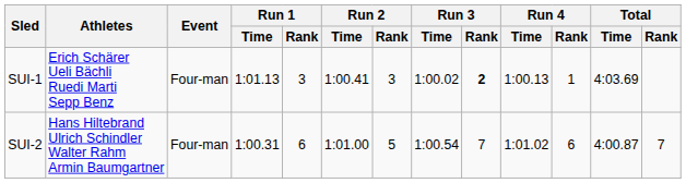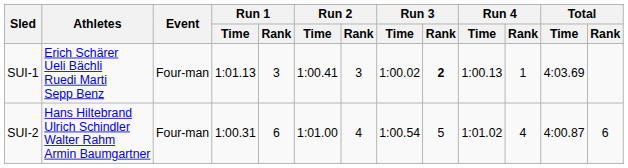 <table class="wikitable"  border="1" style="font-size:90%">
 <tr>
 <th rowspan="2">Sled</th>
 <th rowspan="2">Athletes</th>
 <th rowspan="2">Event</th>
 <th colspan="2">Run 1</th>
 <th colspan="2">Run 2</th>
 <th colspan="2">Run 3</th>
 <th colspan="2">Run 4</th>
 <th colspan="2">Total</th>
 </tr>
 <tr>
 <th>Time</th>
 <th>Rank</th>
 <th>Time</th>
 <th>Rank</th>
 <th>Time</th>
 <th>Rank</th>
 <th>Time</th>
 <th>Rank</th>
 <th>Time</th>
 <th>Rank</th>
 </tr>
 <tr>
 <td align="center">SUI-1</td>
 <td><a href='#'>Erich Schärer</a><br><a href='#'>Ueli Bächli</a><br><a href='#'>Ruedi Marti</a><br><a href='#'>Sepp Benz</a></td>
 <td>Four-man</td>
 <td align="center">1:01.13</td>
 <td align="center">3</td>
 <td align="center">1:00.41</td>
 <td align="center">3</td>
 <td align="center">1:00.02</td>
 <td align="center"><strong>2</strong></td>
 <td align="center">1:00.13</td>
 <td align="center">1</td>
 <td align="center">4:03.69</td>
 <td align="center"></td>
 </tr>
 <tr>
 <td align="center">SUI-2</td>
 <td><a href='#'>Hans Hiltebrand</a><br><a href='#'>Ulrich Schindler</a><br><a href='#'>Walter Rahm</a><br><a href='#'>Armin Baumgartner</a></td>
 <td>Four-man</td>
 <td align="center">1:00.31</td>
 <td align="center">6</td>
 <td align="center">1:01.00</td>
+<td align="center">4</td>
+<td align="center">1:00.54</td>
 <td align="center">5</td>
-<td align="center">1:00.54</td>
-<td align="center">7</td>
 <td align="center">1:01.02</td>
+<td align="center">4</td>
+<td align="center">4:00.87</td>
 <td align="center">6</td>
-<td align="center">4:00.87</td>
-<td align="center">7</td>
 </tr>
 </table>
